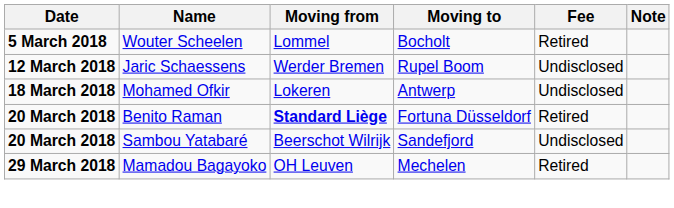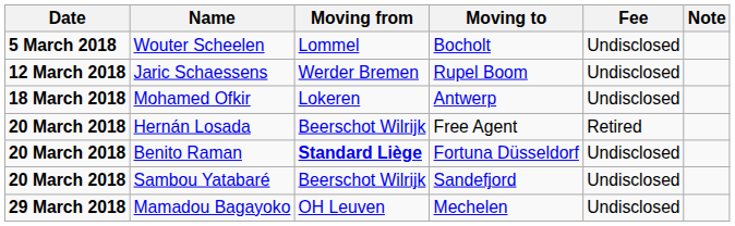 <table class="wikitable sortable">
 <tr>
 <th>Date</th>
 <th>Name</th>
 <th>Moving from</th>
 <th>Moving to</th>
 <th>Fee</th>
 <th>Note</th>
 </tr>
 <tr>
 <td><strong>5 March 2018</strong></td>
 <td> <a href='#'>Wouter Scheelen</a></td>
 <td> <a href='#'>Lommel</a></td>
 <td> <a href='#'>Bocholt</a></td>
-<td>Retired </td>
+<td>Undisclosed </td>
 <td></td>
 </tr>
 <tr>
 <td><strong>12 March 2018</strong></td>
 <td> <a href='#'>Jaric Schaessens</a></td>
 <td> <a href='#'>Werder Bremen</a></td>
 <td> <a href='#'>Rupel Boom</a></td>
 <td>Undisclosed </td>
 <td></td>
 </tr>
 <tr>
 <td><strong>18 March 2018</strong></td>
 <td> <a href='#'>Mohamed Ofkir</a></td>
 <td> <a href='#'>Lokeren</a></td>
 <td> <a href='#'>Antwerp</a></td>
 <td>Undisclosed </td>
 <td></td>
 </tr>
 <tr>
 <td><strong>20 March 2018</strong></td>
+<td> <a href='#'>Hernán Losada</a></td>
+<td> <a href='#'>Beerschot Wilrijk</a></td>
+<td>Free Agent</td>
+<td>Retired </td>
+<td></td>
+</tr>
+<tr>
+<td><strong>20 March 2018</strong></td>
 <td> <a href='#'>Benito Raman</a></td>
 <td><strong> <a href='#'>Standard Liège</a></strong></td>
 <td> <a href='#'>Fortuna Düsseldorf</a></td>
-<td>Retired </td>
+<td>Undisclosed </td>
 <td align=center></td>
 </tr>
 <tr>
 <td><strong>20 March 2018</strong></td>
 <td> <a href='#'>Sambou Yatabaré</a></td>
 <td> <a href='#'>Beerschot Wilrijk</a></td>
 <td> <a href='#'>Sandefjord</a></td>
 <td>Undisclosed </td>
 <td align=center></td>
 </tr>
 <tr>
 <td><strong>29 March 2018</strong></td>
 <td> <a href='#'>Mamadou Bagayoko</a></td>
 <td> <a href='#'>OH Leuven</a></td>
 <td> <a href='#'>Mechelen</a></td>
-<td>Retired </td>
+<td>Undisclosed </td>
 <td align=center></td>
 </tr>
 </table>
